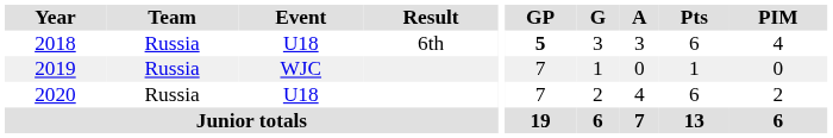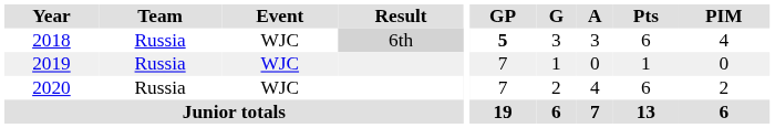 <table border="0" cellpadding="1" cellspacing="0" ID="Table3" style="text-align:center; width:40em">
 <tr ALIGN="center" bgcolor="#e0e0e0">
 <th>Year</th>
 <th>Team</th>
 <th>Event</th>
 <th>Result</th>
 <th rowspan="99" bgcolor="#ffffff"></th>
 <th>GP</th>
 <th>G</th>
 <th>A</th>
 <th>Pts</th>
 <th>PIM</th>
 </tr>
 <tr>
 <td><a href='#'>2018</a></td>
 <td><a href='#'>Russia</a></td>
-<td><a href='#'>U18</a></td>
-<td>6th</td>
+<td>WJC</td>
+<td style="background: lightgrey;">6th</td>
 <td><strong>5</strong></td>
 <td>3</td>
 <td>3</td>
 <td>6</td>
 <td>4</td>
 </tr>
 <tr bgcolor="#f0f0f0">
 <td><a href='#'>2019</a></td>
 <td><a href='#'>Russia</a></td>
 <td><a href='#'>WJC</a></td>
 <td></td>
 <td>7</td>
 <td>1</td>
 <td>0</td>
 <td>1</td>
 <td>0</td>
 </tr>
 <tr>
 <td><a href='#'>2020</a></td>
 <td>Russia</td>
-<td><a href='#'>U18</a></td>
+<td>WJC</td>
 <td></td>
 <td>7</td>
 <td>2</td>
 <td>4</td>
 <td>6</td>
 <td>2</td>
 </tr>
 <tr ALIGN="center" bgcolor="#e0e0e0">
 <th colspan=4>Junior totals</th>
 <th>19</th>
 <th>6</th>
 <th>7</th>
 <th>13</th>
 <th>6</th>
 </tr>
 </table>
